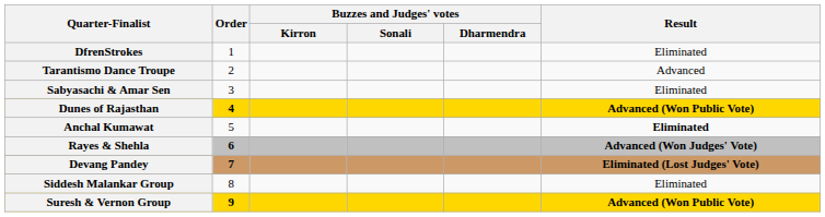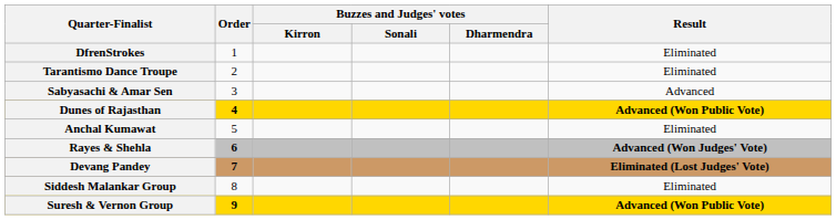 <table class="wikitable plainrowheaders sortable" style="text-align:center;">
 <tr>
 <th rowspan="2" scope="col" class="unsortable" style="width:17em;">Quarter-Finalist</th>
 <th rowspan="2" scope="col" style="width:1em;">Order</th>
 <th colspan="3" scope="col" class="unsortable" style="width:24em;">Buzzes and Judges' votes</th>
 <th rowspan="2" scope="col" style="width:23em;">Result</th>
 </tr>
 <tr>
 <th scope="col" class="unsortable" style="width:6em;">Kirron</th>
 <th scope="col" class="unsortable" style="width:6em;">Sonali</th>
 <th scope="col" class="unsortable" style="width:6em;">Dharmendra</th>
 </tr>
 <tr>
 <th scope="row">DfrenStrokes</th>
 <td>1</td>
 <td style="text-align:center;"></td>
 <td style="text-align:center;"></td>
 <td style="text-align:center;"></td>
 <td>Eliminated</td>
 </tr>
 <tr>
 <th scope="row">Tarantismo Dance Troupe</th>
 <td>2</td>
 <td style="text-align:center;"></td>
 <td style="text-align:center;"></td>
 <td style="text-align:center;"></td>
-<td>Advanced</td>
+<td>Eliminated</td>
 </tr>
 <tr>
 <th scope="row">Sabyasachi & Amar Sen</th>
 <td>3</td>
 <td style="text-align:center;"></td>
 <td style="text-align:center;"></td>
 <td style="text-align:center;"></td>
-<td>Eliminated</td>
+<td>Advanced</td>
 </tr>
 <tr style="background:gold;">
 <th scope="row"><strong>Dunes of Rajasthan</strong></th>
 <td><strong>4</strong></td>
 <td style="text-align:center;"></td>
 <td style="text-align:center;"></td>
 <td style="text-align:center;"></td>
 <td><strong>Advanced (Won Public Vote)</strong></td>
 </tr>
 <tr>
 <th scope="row">Anchal Kumawat</th>
 <td>5</td>
 <td style="text-align:center;"></td>
 <td style="text-align:center;"></td>
 <td style="text-align:center;"></td>
-<td><strong>Eliminated</strong></td>
+<td>Eliminated</td>
 </tr>
 <tr style="background:silver;">
 <th scope="row"><strong>Rayes & Shehla</strong></th>
 <td><strong>6</strong></td>
 <td style="text-align:center;"></td>
 <td style="text-align:center;"></td>
 <td style="text-align:center;"></td>
 <td><strong>Advanced (Won Judges' Vote)</strong></td>
 </tr>
 <tr style="background:#c96;">
 <th scope="row"><strong>Devang Pandey</strong></th>
 <td><strong>7</strong></td>
 <td style="text-align:center;"></td>
 <td style="text-align:center;"></td>
 <td style="text-align:center;"></td>
 <td><strong>Eliminated (Lost Judges' Vote)</strong></td>
 </tr>
 <tr>
 <th scope="row">Siddesh Malankar Group</th>
 <td>8</td>
 <td></td>
 <td></td>
 <td></td>
 <td>Eliminated</td>
 </tr>
 <tr style="background:gold;">
 <th scope="row"><strong>Suresh & Vernon Group</strong></th>
 <td><strong>9</strong></td>
 <td></td>
 <td></td>
 <td></td>
 <td><strong>Advanced (Won Public Vote)</strong></td>
 </tr>
 </table>
